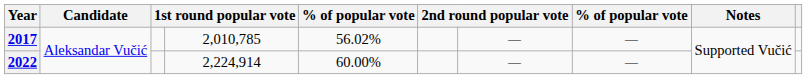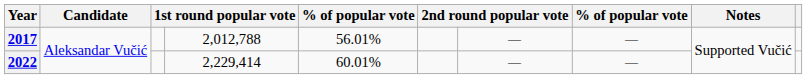 <table class="wikitable" style="text-align:center">
 <tr>
 <th>Year</th>
 <th>Candidate</th>
 <th colspan="2">1st round popular vote</th>
 <th>% of popular vote</th>
 <th colspan="2">2nd round popular vote</th>
 <th>% of popular vote</th>
 <th>Notes</th>
 <th></th>
 </tr>
 <tr>
 <th><a href='#'>2017</a></th>
 <td rowspan="2"><a href='#'>Aleksandar Vučić</a></td>
 <td></td>
-<td>2,010,785</td>
-<td>56.02%</td>
+<td>2,012,788</td>
+<td>56.01%</td>
 <td></td>
 <td><em>—</em></td>
 <td><em>—</em></td>
 <td rowspan="2" style="text-align: left">Supported Vučić</td>
 <td></td>
 </tr>
 <tr>
 <th><a href='#'>2022</a></th>
 <td></td>
-<td>2,224,914</td>
-<td>60.00%</td>
+<td>2,229,414</td>
+<td>60.01%</td>
 <td></td>
 <td><em>—</em></td>
 <td><em>—</em></td>
 <td></td>
 </tr>
 </table>
